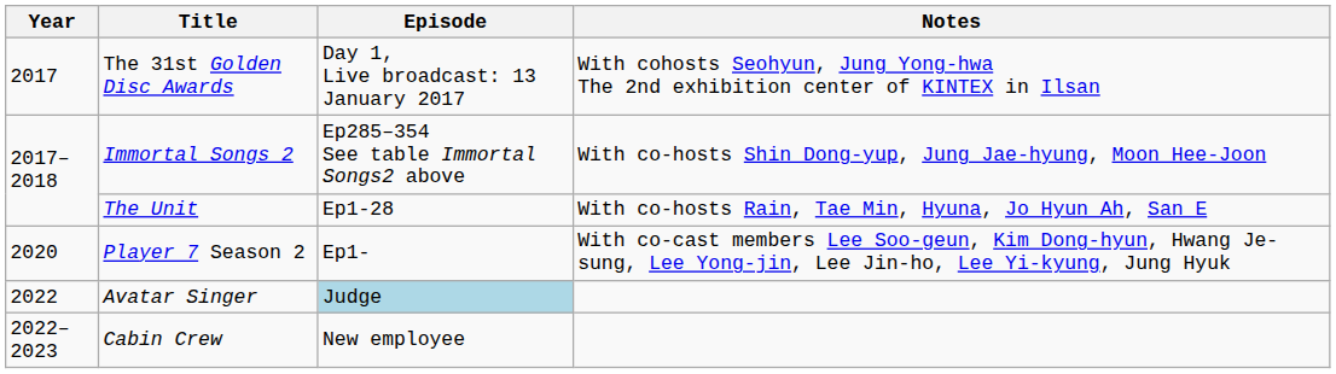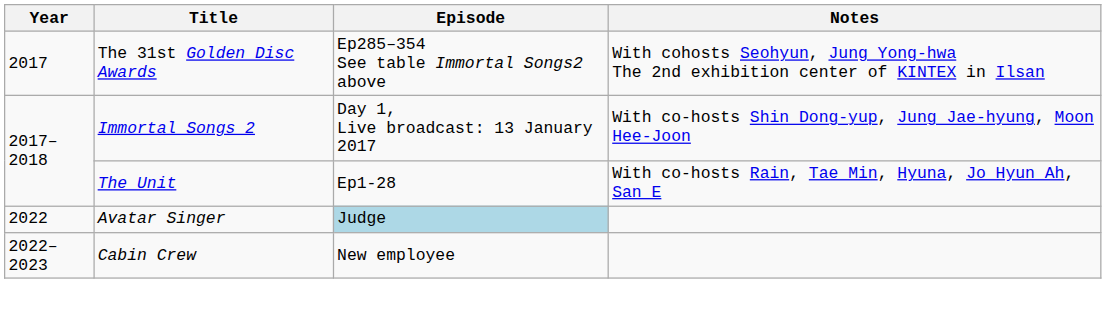 <table class="wikitable">
 <tr>
 <th>Year</th>
 <th>Title</th>
 <th>Episode</th>
 <th>Notes</th>
 </tr>
 <tr>
 <td>2017</td>
 <td>The 31st <em><a href='#'>Golden Disc Awards</a></em></td>
-<td>Day 1,<br>Live broadcast: 13 January 2017</td>
+<td>Ep285–354<br>See table <em>Immortal Songs2</em> above</td>
 <td>With cohosts <a href='#'>Seohyun</a>, <a href='#'>Jung Yong-hwa</a><br>The 2nd exhibition center of <a href='#'>KINTEX</a> in <a href='#'>Ilsan</a></td>
 </tr>
 <tr>
 <td rowspan="2">2017–2018</td>
 <td><a href='#'><em>Immortal Songs 2</em></a></td>
-<td>Ep285–354<br>See table <em>Immortal Songs2</em> above</td>
+<td>Day 1,<br>Live broadcast: 13 January 2017</td>
 <td>With co-hosts <a href='#'>Shin Dong-yup</a>, <a href='#'>Jung Jae-hyung</a>, <a href='#'>Moon Hee-Joon</a></td>
 </tr>
 <tr>
 <td><em><a href='#'>The Unit</a></em></td>
 <td>Ep1-28</td>
 <td>With co-hosts <a href='#'>Rain</a>, <a href='#'>Tae Min</a>, <a href='#'>Hyuna</a>, <a href='#'>Jo Hyun Ah</a>, <a href='#'>San E</a></td>
-</tr>
-<tr>
-<td>2020</td>
-<td><em><a href='#'>Player 7</a></em> Season 2</td>
-<td>Ep1-</td>
-<td>With co-cast members <a href='#'>Lee Soo-geun</a>, <a href='#'>Kim Dong-hyun</a>, Hwang Je-sung, <a href='#'>Lee Yong-jin</a>, Lee Jin-ho, <a href='#'>Lee Yi-kyung</a>, Jung Hyuk</td>
 </tr>
 <tr>
 <td>2022</td>
 <td><em>Avatar Singer</em></td>
 <td style="background: lightblue;">Judge</td>
 <td></td>
 </tr>
 <tr>
 <td>2022–2023</td>
 <td><em>Cabin Crew</em></td>
 <td>New employee</td>
 <td></td>
 </tr>
 </table>
